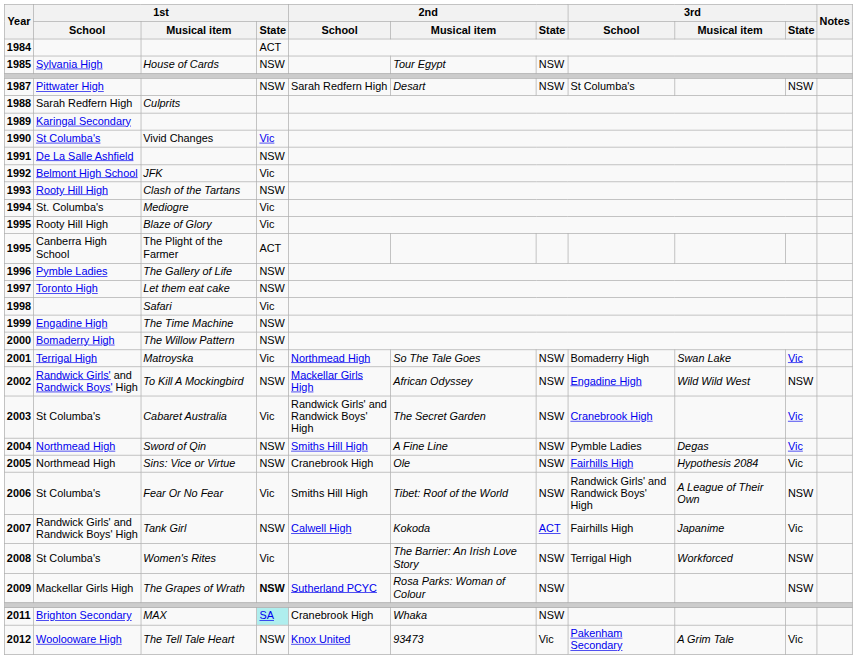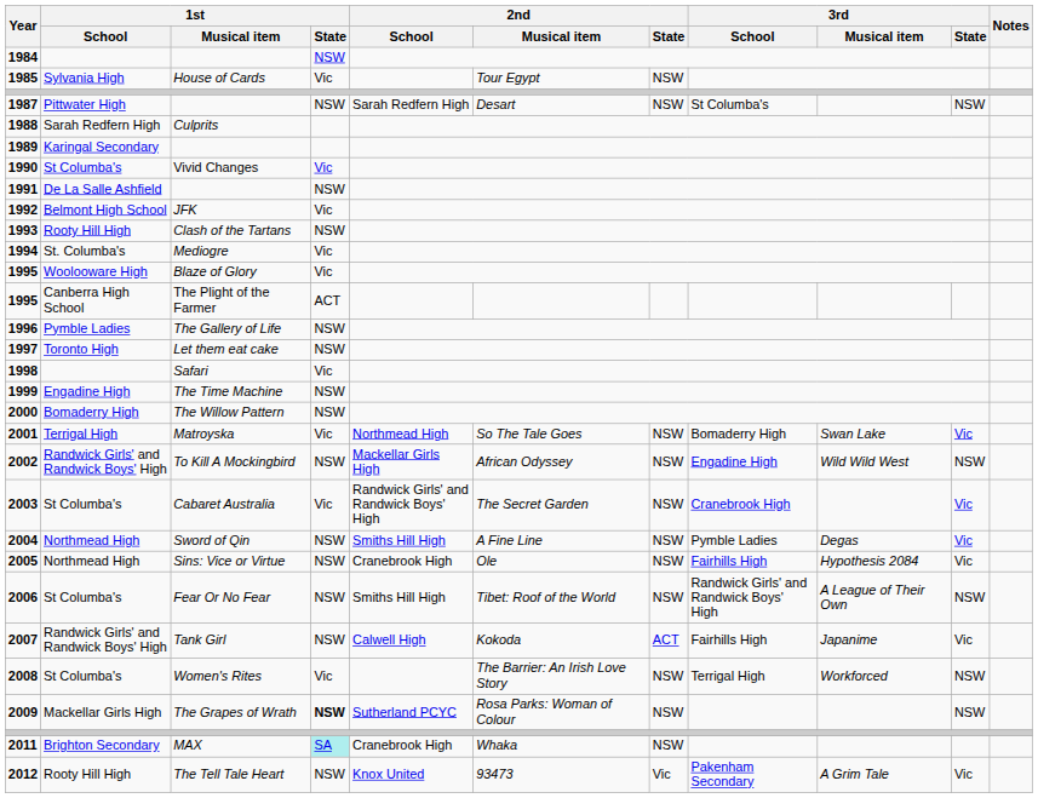 <table class="wikitable sortable">
 <tr>
 <th rowspan=2>Year</th>
 <th colspan=3>1st</th>
 <th colspan=3>2nd</th>
 <th colspan=3>3rd</th>
 <th rowspan=2>Notes</th>
 </tr>
 <tr>
 <th>School</th>
 <th>Musical item</th>
 <th>State</th>
 <th>School</th>
 <th>Musical item</th>
 <th>State</th>
 <th>School</th>
 <th>Musical item</th>
 <th>State</th>
 </tr>
 <tr>
 <td><strong>1984</strong></td>
 <td></td>
 <td></td>
-<td>ACT</td>
+<td><a href='#'>NSW</a></td>
 <td colspan=6></td>
 <td></td>
 </tr>
 <tr>
 <td><strong>1985</strong></td>
 <td><a href='#'>Sylvania High</a></td>
 <td><em>House of Cards</em></td>
-<td>NSW</td>
+<td>Vic</td>
 <td></td>
 <td><em>Tour Egypt</em></td>
 <td>NSW</td>
 <td colspan=3></td>
 <td></td>
 </tr>
 <tr>
 <th colspan=11 style="background: #cccccc;"></th>
 </tr>
 <tr>
 <td><strong>1987</strong></td>
 <td><a href='#'>Pittwater High</a></td>
 <td></td>
 <td>NSW</td>
 <td>Sarah Redfern High</td>
 <td><em>Desart</em></td>
 <td>NSW</td>
 <td>St Columba's</td>
 <td></td>
 <td>NSW</td>
 <td></td>
 </tr>
 <tr>
 <td><strong>1988</strong></td>
 <td>Sarah Redfern High</td>
 <td><em>Culprits</em></td>
 <td></td>
 <td colspan=6></td>
 <td></td>
 </tr>
 <tr>
 <td><strong>1989</strong></td>
 <td><a href='#'>Karingal Secondary</a></td>
 <td></td>
 <td></td>
 <td colspan=6></td>
 <td></td>
 </tr>
 <tr>
 <td><strong>1990</strong></td>
 <td><a href='#'>St Columba's</a></td>
 <td>Vivid Changes</td>
 <td><a href='#'>Vic</a></td>
 <td colspan=6></td>
 <td></td>
 </tr>
 <tr>
 <td><strong>1991</strong></td>
 <td><a href='#'>De La Salle Ashfield</a></td>
 <td></td>
 <td>NSW</td>
 <td colspan=6></td>
 <td></td>
 </tr>
 <tr>
 <td><strong>1992</strong></td>
 <td><a href='#'>Belmont High School</a></td>
 <td><em>JFK</em></td>
 <td>Vic</td>
 <td colspan=6></td>
 <td></td>
 </tr>
 <tr>
 <td><strong>1993</strong></td>
 <td><a href='#'>Rooty Hill High</a></td>
 <td><em>Clash of the Tartans</em></td>
 <td>NSW</td>
 <td colspan=6></td>
 <td></td>
 </tr>
 <tr>
 <td><strong>1994</strong></td>
 <td>St. Columba's</td>
 <td><em>Mediogre</em></td>
 <td>Vic</td>
 <td colspan=6></td>
 <td></td>
 </tr>
 <tr>
 <td><strong>1995</strong></td>
-<td>Rooty Hill High</td>
+<td><a href='#'>Woolooware High</a></td>
 <td><em>Blaze of Glory</em></td>
 <td>Vic</td>
 <td colspan=6></td>
 <td></td>
 </tr>
 <tr>
 <td><strong>1995</strong></td>
 <td>Canberra High School</td>
 <td>The Plight of the Farmer</td>
 <td>ACT</td>
 <td></td>
 <td></td>
 <td></td>
 <td></td>
 <td></td>
 <td></td>
 <td></td>
 </tr>
 <tr>
 <td><strong>1996</strong></td>
 <td><a href='#'>Pymble Ladies</a></td>
 <td><em>The Gallery of Life</em></td>
 <td>NSW</td>
 <td colspan=6></td>
 <td></td>
 </tr>
 <tr>
 <td><strong>1997</strong></td>
 <td><a href='#'>Toronto High</a></td>
 <td><em>Let them eat cake</em></td>
 <td>NSW</td>
 <td colspan=6></td>
 <td></td>
 </tr>
 <tr>
 <td><strong>1998</strong></td>
 <td></td>
 <td><em>Safari</em></td>
 <td>Vic</td>
 <td colspan=6></td>
 <td></td>
 </tr>
 <tr>
 <td><strong>1999</strong></td>
 <td><a href='#'>Engadine High</a></td>
 <td><em>The Time Machine</em></td>
 <td>NSW</td>
 <td colspan=6></td>
 <td></td>
 </tr>
 <tr>
 <td><strong>2000</strong></td>
 <td><a href='#'>Bomaderry High</a></td>
 <td><em>The Willow Pattern</em></td>
 <td>NSW</td>
 <td colspan=6></td>
 <td></td>
 </tr>
 <tr>
 <td><strong>2001</strong></td>
 <td><a href='#'>Terrigal High</a></td>
 <td><em>Matroyska</em></td>
 <td>Vic</td>
 <td><a href='#'>Northmead High</a></td>
 <td><em>So The Tale Goes</em></td>
 <td>NSW</td>
 <td>Bomaderry High</td>
 <td><em>Swan Lake</em></td>
 <td><a href='#'>Vic</a></td>
 <td></td>
 </tr>
 <tr>
 <td><strong>2002</strong></td>
 <td><a href='#'>Randwick Girls'</a> and<br><a href='#'>Randwick Boys'</a> High</td>
 <td><em>To Kill A Mockingbird</em></td>
 <td>NSW</td>
 <td><a href='#'>Mackellar Girls High</a></td>
 <td><em>African Odyssey</em></td>
 <td>NSW</td>
 <td><a href='#'>Engadine High</a></td>
 <td><em>Wild Wild West</em></td>
 <td>NSW</td>
 <td></td>
 </tr>
 <tr>
 <td><strong>2003</strong></td>
 <td>St Columba's</td>
 <td><em>Cabaret Australia</em></td>
 <td>Vic</td>
 <td>Randwick Girls' and<br>Randwick Boys' High</td>
 <td><em>The Secret Garden</em></td>
 <td>NSW</td>
 <td><a href='#'>Cranebrook High</a></td>
 <td></td>
 <td><a href='#'>Vic</a></td>
 <td></td>
 </tr>
 <tr>
 <td><strong>2004</strong></td>
 <td><a href='#'>Northmead High</a></td>
 <td><em>Sword of Qin</em></td>
 <td>NSW</td>
 <td><a href='#'>Smiths Hill High</a></td>
 <td><em>A Fine Line</em></td>
 <td>NSW</td>
 <td>Pymble Ladies</td>
 <td><em>Degas</em></td>
 <td><a href='#'>Vic</a></td>
 <td></td>
 </tr>
 <tr>
 <td><strong>2005</strong></td>
 <td>Northmead High</td>
 <td><em>Sins: Vice or Virtue</em></td>
 <td>NSW</td>
 <td>Cranebrook High</td>
 <td><em>Ole</em></td>
 <td>NSW</td>
 <td><a href='#'>Fairhills High</a></td>
 <td><em>Hypothesis 2084</em></td>
 <td>Vic</td>
 <td></td>
 </tr>
 <tr>
 <td><strong>2006</strong></td>
 <td>St Columba's</td>
 <td><em>Fear Or No Fear</em></td>
-<td>Vic</td>
+<td>NSW</td>
 <td>Smiths Hill High</td>
 <td><em>Tibet: Roof of the World</em></td>
 <td>NSW</td>
 <td>Randwick Girls' and<br>Randwick Boys' High</td>
 <td><em>A League of Their Own</em></td>
 <td>NSW</td>
 <td></td>
 </tr>
 <tr>
 <td><strong>2007</strong></td>
 <td>Randwick Girls' and<br>Randwick Boys' High</td>
 <td><em>Tank Girl</em></td>
 <td>NSW</td>
 <td><a href='#'>Calwell High</a></td>
 <td><em>Kokoda</em></td>
 <td><a href='#'>ACT</a></td>
 <td>Fairhills High</td>
 <td><em>Japanime</em></td>
 <td>Vic</td>
 <td></td>
 </tr>
 <tr>
 <td><strong>2008</strong></td>
 <td>St Columba's</td>
 <td><em>Women's Rites</em></td>
 <td>Vic</td>
 <td></td>
 <td><em>The Barrier: An Irish Love Story</em></td>
 <td>NSW</td>
 <td>Terrigal High</td>
 <td><em>Workforced</em></td>
 <td>NSW</td>
 <td></td>
 </tr>
 <tr>
 <td><strong>2009</strong></td>
 <td>Mackellar Girls High</td>
 <td><em>The Grapes of Wrath</em></td>
 <td><strong>NSW</strong></td>
 <td><a href='#'>Sutherland PCYC</a></td>
 <td><em>Rosa Parks: Woman of Colour</em></td>
 <td>NSW</td>
 <td></td>
 <td></td>
 <td>NSW</td>
 <td></td>
 </tr>
 <tr>
 <th colspan=11 style="background: #cccccc;"></th>
 </tr>
 <tr>
 <td><strong>2011</strong></td>
 <td><a href='#'>Brighton Secondary</a></td>
 <td><em>MAX</em></td>
 <td style="background: paleturquoise;"><a href='#'>SA</a></td>
 <td>Cranebrook High</td>
 <td><em>Whaka</em></td>
 <td>NSW</td>
 <td></td>
 <td></td>
 <td></td>
 <td></td>
 </tr>
 <tr>
 <td><strong>2012</strong></td>
-<td><a href='#'>Woolooware High</a></td>
+<td>Rooty Hill High</td>
 <td><em>The Tell Tale Heart</em></td>
 <td>NSW</td>
 <td><a href='#'>Knox United</a></td>
 <td><em>93473</em></td>
 <td>Vic</td>
 <td><a href='#'>Pakenham Secondary</a></td>
 <td><em>A Grim Tale</em></td>
 <td>Vic</td>
 <td></td>
 </tr>
 </table>
